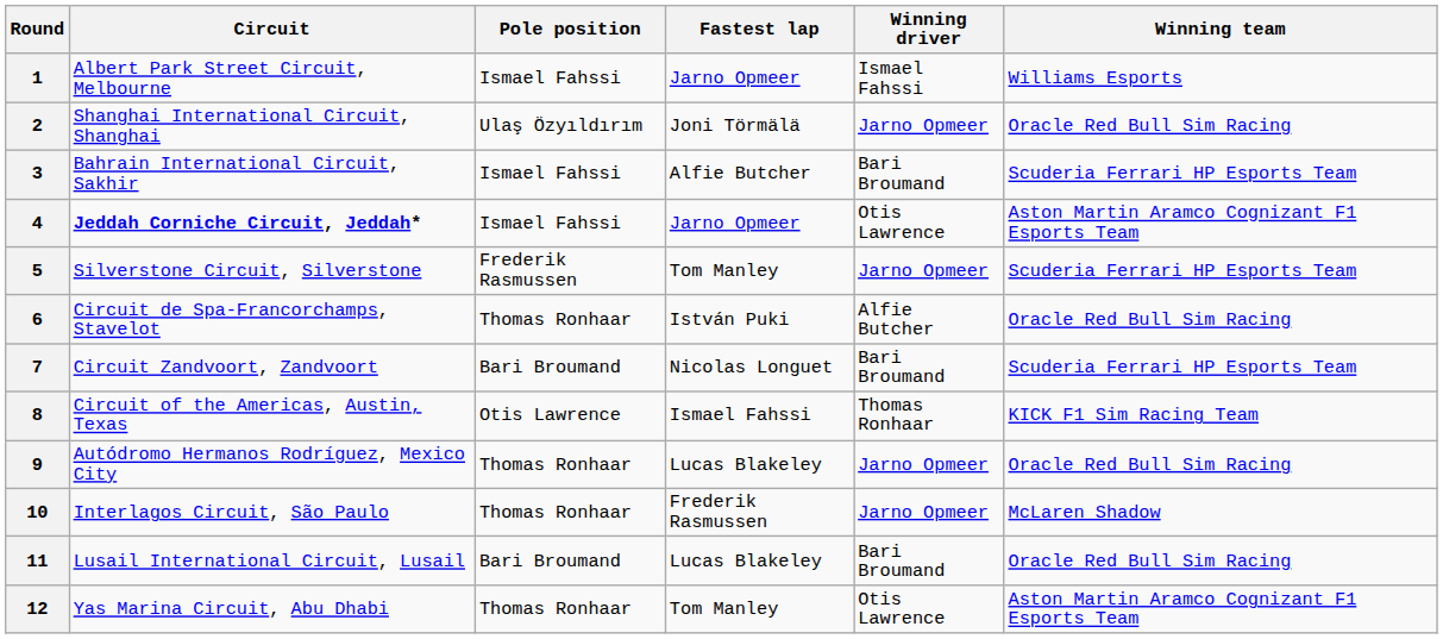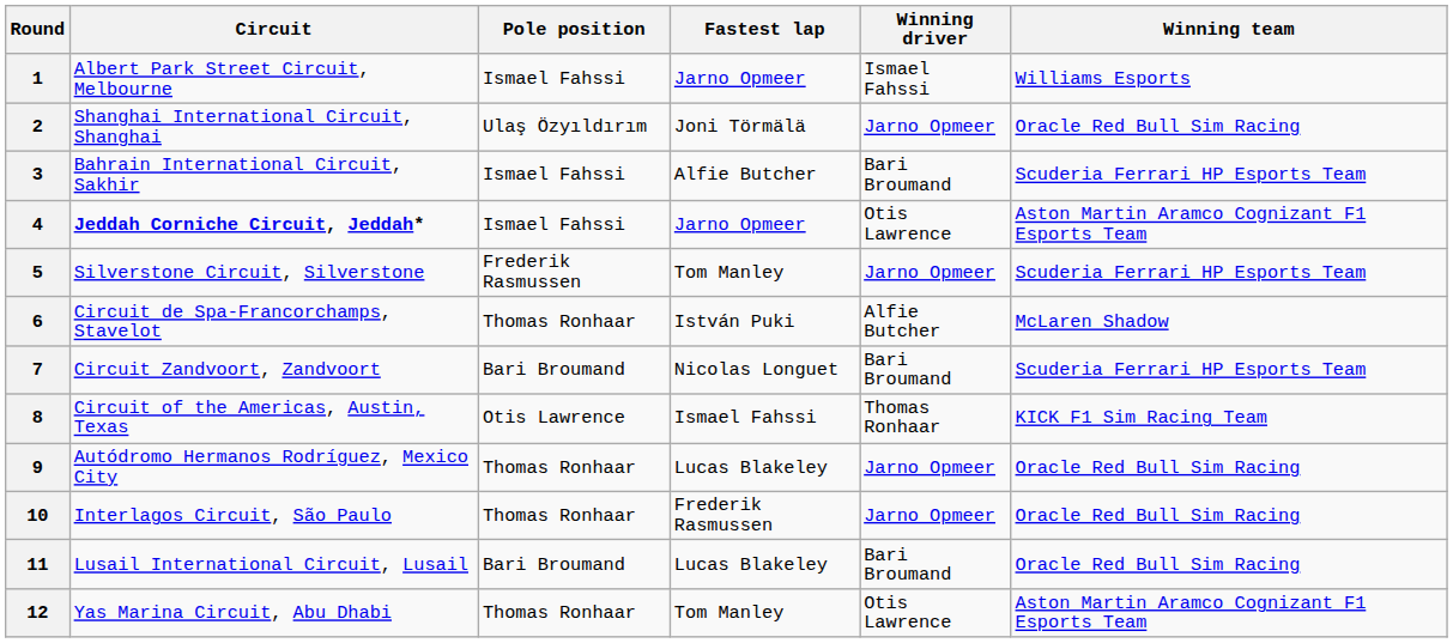 <table class="wikitable" style="font-size: 85%;">
 <tr>
 <th>Round</th>
 <th>Circuit</th>
 <th>Pole position</th>
 <th>Fastest lap</th>
 <th>Winning driver</th>
 <th>Winning team</th>
 </tr>
 <tr>
 <th>1</th>
 <td> <a href='#'>Albert Park Street Circuit</a>, <a href='#'>Melbourne</a></td>
 <td> Ismael Fahssi</td>
 <td> <a href='#'>Jarno Opmeer</a></td>
 <td> Ismael Fahssi</td>
 <td> <a href='#'>Williams Esports</a></td>
 </tr>
 <tr>
 <th>2</th>
 <td> <a href='#'>Shanghai International Circuit</a>, <a href='#'>Shanghai</a></td>
 <td> Ulaş Özyıldırım</td>
 <td> Joni Törmälä</td>
 <td> <a href='#'>Jarno Opmeer</a></td>
 <td> <a href='#'>Oracle Red Bull Sim Racing</a></td>
 </tr>
 <tr>
 <th>3</th>
 <td> <a href='#'>Bahrain International Circuit</a>, <a href='#'>Sakhir</a></td>
 <td> Ismael Fahssi</td>
 <td> Alfie Butcher</td>
 <td> Bari Broumand</td>
 <td> <a href='#'>Scuderia Ferrari HP Esports Team</a></td>
 </tr>
 <tr>
 <th>4</th>
 <td><strong> <a href='#'>Jeddah Corniche Circuit</a>, <a href='#'>Jeddah</a>*</strong></td>
 <td> Ismael Fahssi</td>
 <td> <a href='#'>Jarno Opmeer</a></td>
 <td> Otis Lawrence</td>
 <td> <a href='#'>Aston Martin Aramco Cognizant F1 Esports Team</a></td>
 </tr>
 <tr>
 <th>5</th>
 <td> <a href='#'>Silverstone Circuit</a>, <a href='#'>Silverstone</a></td>
 <td> Frederik Rasmussen</td>
 <td> Tom Manley</td>
 <td> <a href='#'>Jarno Opmeer</a></td>
 <td> <a href='#'>Scuderia Ferrari HP Esports Team</a></td>
 </tr>
 <tr>
 <th>6</th>
 <td> <a href='#'>Circuit de Spa-Francorchamps</a>, <a href='#'>Stavelot</a></td>
 <td> Thomas Ronhaar</td>
 <td> István Puki</td>
 <td> Alfie Butcher</td>
-<td> <a href='#'>Oracle Red Bull Sim Racing</a></td>
+<td> <a href='#'>McLaren Shadow</a></td>
 </tr>
 <tr>
 <th>7</th>
 <td> <a href='#'>Circuit Zandvoort</a>, <a href='#'>Zandvoort</a></td>
 <td> Bari Broumand</td>
 <td> Nicolas Longuet</td>
 <td> Bari Broumand</td>
 <td> <a href='#'>Scuderia Ferrari HP Esports Team</a></td>
 </tr>
 <tr>
 <th>8</th>
 <td> <a href='#'>Circuit of the Americas</a>, <a href='#'>Austin, Texas</a></td>
 <td> Otis Lawrence</td>
 <td> Ismael Fahssi</td>
 <td> Thomas Ronhaar</td>
 <td> <a href='#'>KICK F1 Sim Racing Team</a></td>
 </tr>
 <tr>
 <th>9</th>
 <td> <a href='#'>Autódromo Hermanos Rodríguez</a>, <a href='#'>Mexico City</a></td>
 <td> Thomas Ronhaar</td>
 <td> Lucas Blakeley</td>
 <td> <a href='#'>Jarno Opmeer</a></td>
 <td> <a href='#'>Oracle Red Bull Sim Racing</a></td>
 </tr>
 <tr>
 <th>10</th>
 <td> <a href='#'>Interlagos Circuit</a>, <a href='#'>São Paulo</a></td>
 <td> Thomas Ronhaar</td>
 <td> Frederik Rasmussen</td>
 <td> <a href='#'>Jarno Opmeer</a></td>
-<td> <a href='#'>McLaren Shadow</a></td>
+<td> <a href='#'>Oracle Red Bull Sim Racing</a></td>
 </tr>
 <tr>
 <th>11</th>
 <td> <a href='#'>Lusail International Circuit</a>, <a href='#'>Lusail</a></td>
 <td> Bari Broumand</td>
 <td> Lucas Blakeley</td>
 <td> Bari Broumand</td>
 <td> <a href='#'>Oracle Red Bull Sim Racing</a></td>
 </tr>
 <tr>
 <th>12</th>
 <td> <a href='#'>Yas Marina Circuit</a>, <a href='#'>Abu Dhabi</a></td>
 <td> Thomas Ronhaar</td>
 <td> Tom Manley</td>
 <td> Otis Lawrence</td>
 <td> <a href='#'>Aston Martin Aramco Cognizant F1 Esports Team</a></td>
 </tr>
 </table>
